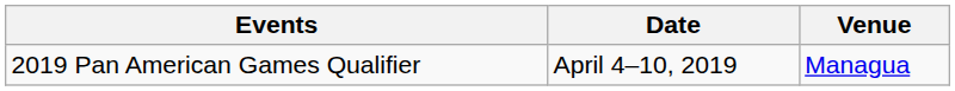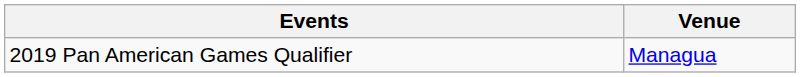 <table class="wikitable" width=600>
 <tr>
 <th>Events</th>
-<th>Date</th>
 <th>Venue</th>
 </tr>
 <tr>
 <td>2019 Pan American Games Qualifier</td>
-<td>April 4–10, 2019</td>
 <td> <a href='#'>Managua</a></td>
 </tr>
 </table>
